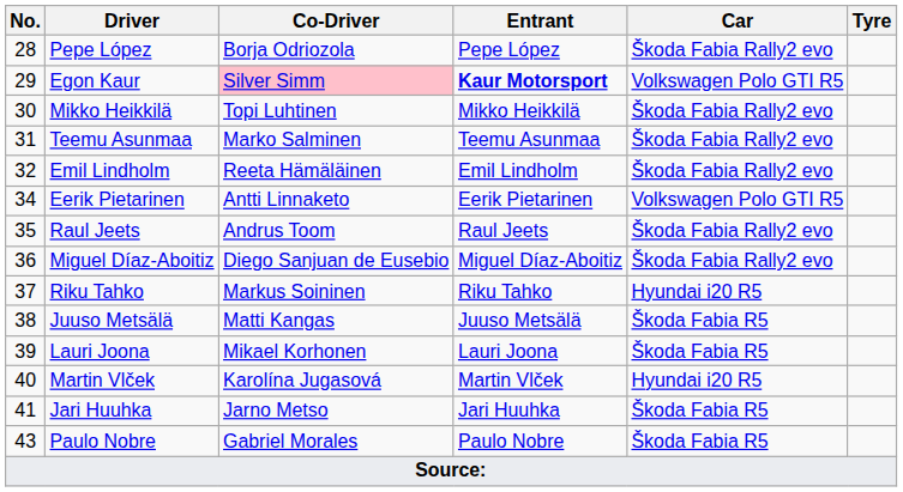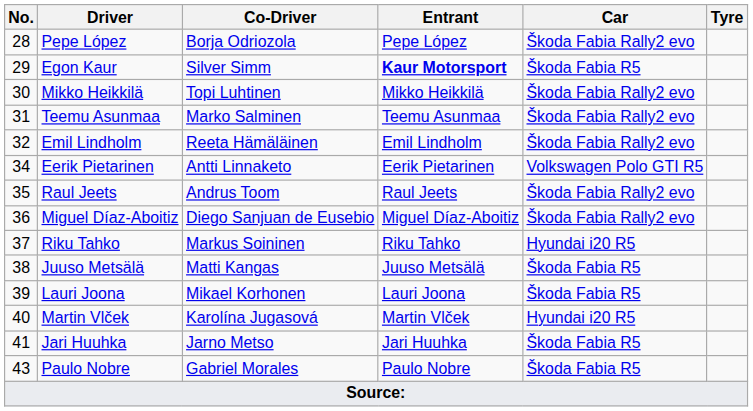 <table class="wikitable" style="font-size: 85%;">
 <tr>
 <th>No.</th>
 <th>Driver</th>
 <th>Co-Driver</th>
 <th>Entrant</th>
 <th>Car</th>
 <th>Tyre</th>
 </tr>
 <tr>
 <td align="center">28</td>
 <td> <a href='#'>Pepe López</a></td>
 <td> <a href='#'>Borja Odriozola</a></td>
 <td> <a href='#'>Pepe López</a></td>
 <td><a href='#'>Škoda Fabia Rally2 evo</a></td>
 <td align="center"></td>
 </tr>
 <tr>
 <td align="center">29</td>
 <td> <a href='#'>Egon Kaur</a></td>
-<td style="background: pink;"> <a href='#'>Silver Simm</a></td>
+<td> <a href='#'>Silver Simm</a></td>
 <td><strong> <a href='#'>Kaur Motorsport</a></strong></td>
-<td><a href='#'>Volkswagen Polo GTI R5</a></td>
+<td><a href='#'>Škoda Fabia R5</a></td>
 <td align="center"></td>
 </tr>
 <tr>
 <td align="center">30</td>
 <td> <a href='#'>Mikko Heikkilä</a></td>
 <td> <a href='#'>Topi Luhtinen</a></td>
 <td> <a href='#'>Mikko Heikkilä</a></td>
 <td><a href='#'>Škoda Fabia Rally2 evo</a></td>
 <td align="center"></td>
 </tr>
 <tr>
 <td align="center">31</td>
 <td> <a href='#'>Teemu Asunmaa</a></td>
 <td> <a href='#'>Marko Salminen</a></td>
 <td> <a href='#'>Teemu Asunmaa</a></td>
 <td><a href='#'>Škoda Fabia Rally2 evo</a></td>
 <td align="center"></td>
 </tr>
 <tr>
 <td align="center">32</td>
 <td> <a href='#'>Emil Lindholm</a></td>
 <td> <a href='#'>Reeta Hämäläinen</a></td>
 <td> <a href='#'>Emil Lindholm</a></td>
 <td><a href='#'>Škoda Fabia Rally2 evo</a></td>
 <td align="center"></td>
 </tr>
 <tr>
 <td align="center">34</td>
 <td> <a href='#'>Eerik Pietarinen</a></td>
 <td> <a href='#'>Antti Linnaketo</a></td>
 <td> <a href='#'>Eerik Pietarinen</a></td>
 <td><a href='#'>Volkswagen Polo GTI R5</a></td>
 <td align="center"></td>
 </tr>
 <tr>
 <td align="center">35</td>
 <td> <a href='#'>Raul Jeets</a></td>
 <td> <a href='#'>Andrus Toom</a></td>
 <td> <a href='#'>Raul Jeets</a></td>
 <td><a href='#'>Škoda Fabia Rally2 evo</a></td>
 <td align="center"></td>
 </tr>
 <tr>
 <td align="center">36</td>
 <td> <a href='#'>Miguel Díaz-Aboitiz</a></td>
 <td> <a href='#'>Diego Sanjuan de Eusebio</a></td>
 <td> <a href='#'>Miguel Díaz-Aboitiz</a></td>
 <td><a href='#'>Škoda Fabia Rally2 evo</a></td>
 <td align="center"></td>
 </tr>
 <tr>
 <td align="center">37</td>
 <td> <a href='#'>Riku Tahko</a></td>
 <td> <a href='#'>Markus Soininen</a></td>
 <td> <a href='#'>Riku Tahko</a></td>
 <td><a href='#'>Hyundai i20 R5</a></td>
 <td align="center"></td>
 </tr>
 <tr>
 <td align="center">38</td>
 <td> <a href='#'>Juuso Metsälä</a></td>
 <td> <a href='#'>Matti Kangas</a></td>
 <td> <a href='#'>Juuso Metsälä</a></td>
 <td><a href='#'>Škoda Fabia R5</a></td>
 <td align="center"></td>
 </tr>
 <tr>
 <td align="center">39</td>
 <td> <a href='#'>Lauri Joona</a></td>
 <td> <a href='#'>Mikael Korhonen</a></td>
 <td> <a href='#'>Lauri Joona</a></td>
 <td><a href='#'>Škoda Fabia R5</a></td>
 <td align="center"></td>
 </tr>
 <tr>
 <td align="center">40</td>
 <td> <a href='#'>Martin Vlček</a></td>
 <td> <a href='#'>Karolína Jugasová</a></td>
 <td> <a href='#'>Martin Vlček</a></td>
 <td><a href='#'>Hyundai i20 R5</a></td>
 <td align="center"></td>
 </tr>
 <tr>
 <td align="center">41</td>
 <td> <a href='#'>Jari Huuhka</a></td>
 <td> <a href='#'>Jarno Metso</a></td>
 <td> <a href='#'>Jari Huuhka</a></td>
 <td><a href='#'>Škoda Fabia R5</a></td>
 <td align="center"></td>
 </tr>
 <tr>
 <td align="center">43</td>
 <td> <a href='#'>Paulo Nobre</a></td>
 <td> <a href='#'>Gabriel Morales</a></td>
 <td> <a href='#'>Paulo Nobre</a></td>
 <td><a href='#'>Škoda Fabia R5</a></td>
 <td align="center"></td>
 </tr>
 <tr>
 <td colspan="6" style="background-color:#EAECF0;text-align:center"><strong>Source:</strong></td>
 </tr>
 </table>
